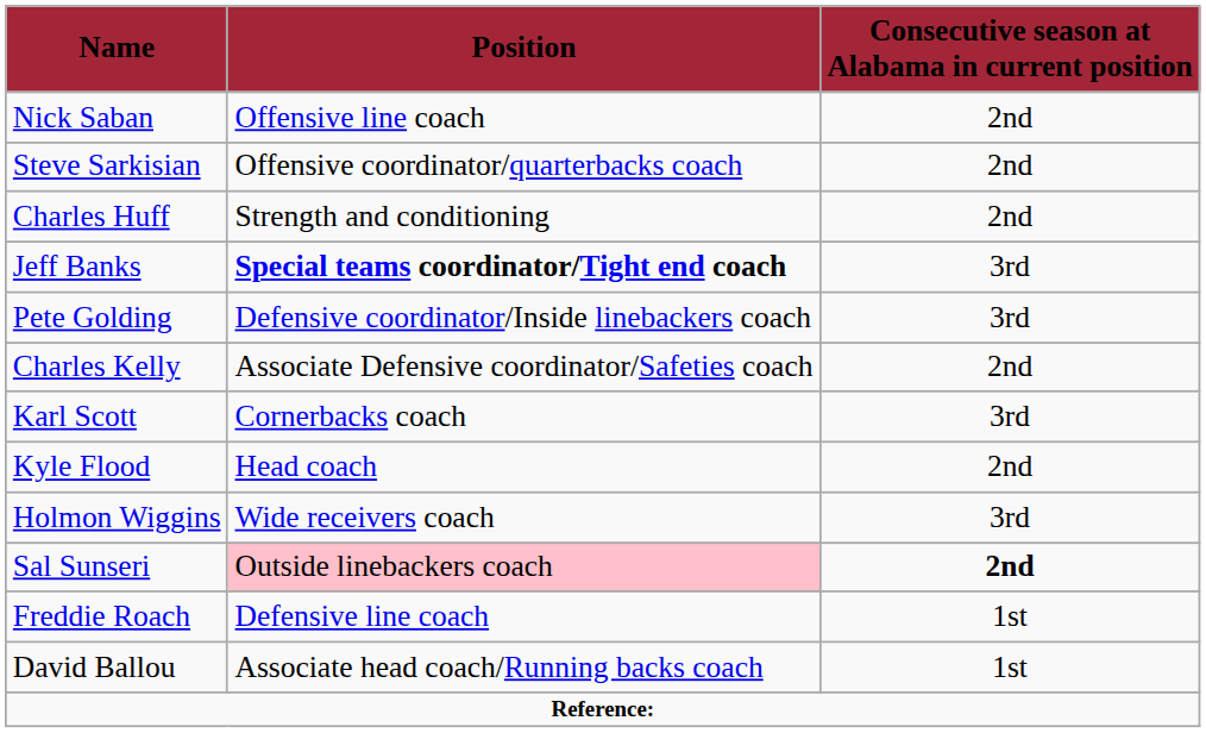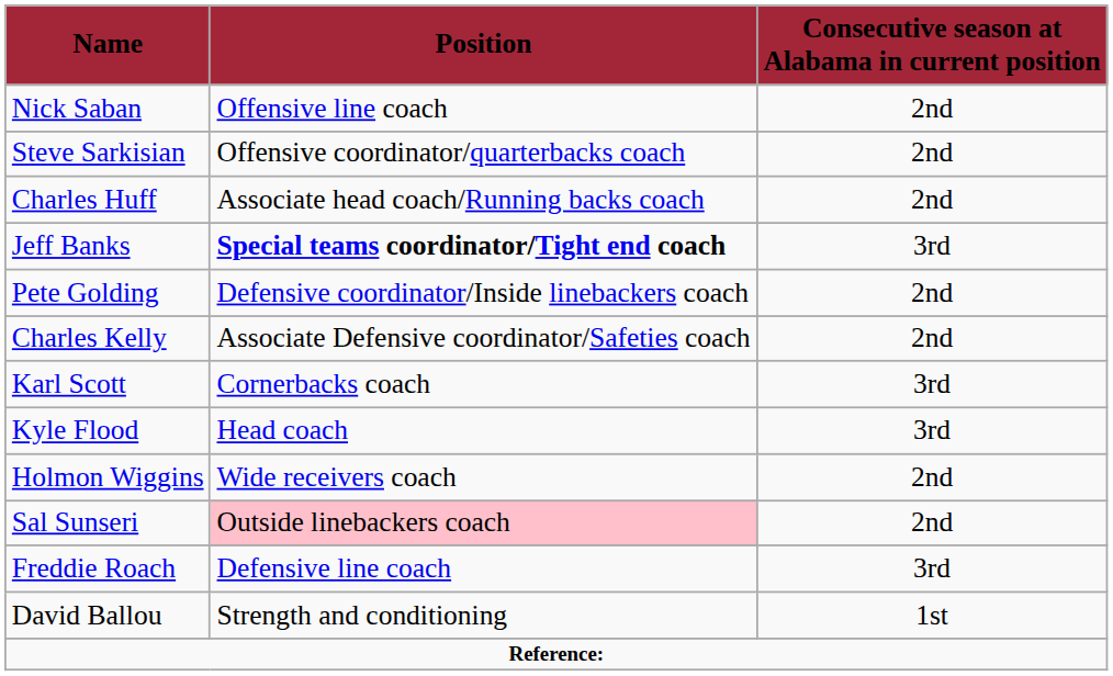 <table class="wikitable" style="font-size:90%;">
 <tr>
 <th style="background:#A32638;"><span>Name</span></th>
 <th style="background:#A32638;"><span>Position</span></th>
 <th style="background:#A32638;"><span>Consecutive season at<br>Alabama in current position</span></th>
 </tr>
 <tr>
 <td><a href='#'>Nick Saban</a></td>
 <td><a href='#'>Offensive line</a> coach</td>
 <td align=center>2nd</td>
 </tr>
 <tr>
 <td><a href='#'>Steve Sarkisian</a></td>
 <td>Offensive coordinator/<a href='#'>quarterbacks coach</a></td>
 <td align=center>2nd</td>
 </tr>
 <tr>
 <td><a href='#'>Charles Huff</a></td>
-<td>Strength and conditioning</td>
+<td>Associate head coach/<a href='#'>Running backs coach</a></td>
 <td align=center>2nd</td>
 </tr>
 <tr>
 <td><a href='#'>Jeff Banks</a></td>
 <td><strong><a href='#'>Special teams</a> coordinator/<a href='#'>Tight end</a> coach</strong></td>
 <td align=center>3rd</td>
 </tr>
 <tr>
 <td><a href='#'>Pete Golding</a></td>
 <td><a href='#'>Defensive coordinator</a>/Inside <a href='#'>linebackers</a> coach</td>
-<td align=center>3rd</td>
+<td align=center>2nd</td>
 </tr>
 <tr>
 <td><a href='#'>Charles Kelly</a></td>
 <td>Associate Defensive coordinator/<a href='#'>Safeties</a> coach</td>
 <td align=center>2nd</td>
 </tr>
 <tr>
 <td><a href='#'>Karl Scott</a></td>
 <td><a href='#'>Cornerbacks</a> coach</td>
 <td align=center>3rd</td>
 </tr>
 <tr>
 <td><a href='#'>Kyle Flood</a></td>
 <td><a href='#'>Head coach</a></td>
-<td align=center>2nd</td>
+<td align=center>3rd</td>
 </tr>
 <tr>
 <td><a href='#'>Holmon Wiggins</a></td>
 <td><a href='#'>Wide receivers</a> coach</td>
-<td align=center>3rd</td>
+<td align=center>2nd</td>
 </tr>
 <tr>
 <td><a href='#'>Sal Sunseri</a></td>
 <td style="background: pink;">Outside linebackers coach</td>
-<td align=center><strong>2nd</strong></td>
+<td align=center>2nd</td>
 </tr>
 <tr>
 <td><a href='#'>Freddie Roach</a></td>
 <td><a href='#'>Defensive line coach</a></td>
-<td align=center>1st</td>
+<td align=center>3rd</td>
 </tr>
 <tr>
 <td>David Ballou</td>
-<td>Associate head coach/<a href='#'>Running backs coach</a></td>
+<td>Strength and conditioning</td>
 <td align=center>1st</td>
 </tr>
 <tr>
 <td colspan="4"  style="font-size:8pt; text-align:center;"><strong>Reference:</strong></td>
 </tr>
 </table>
